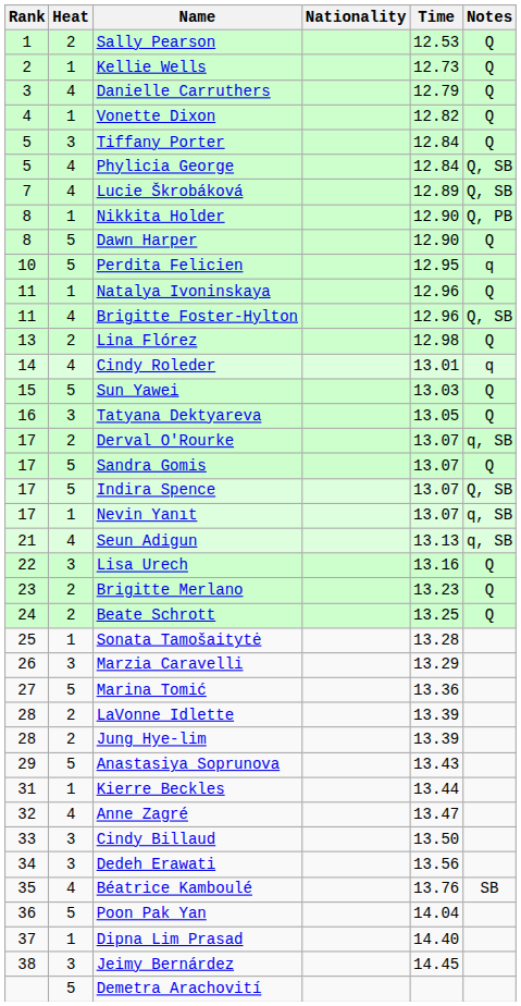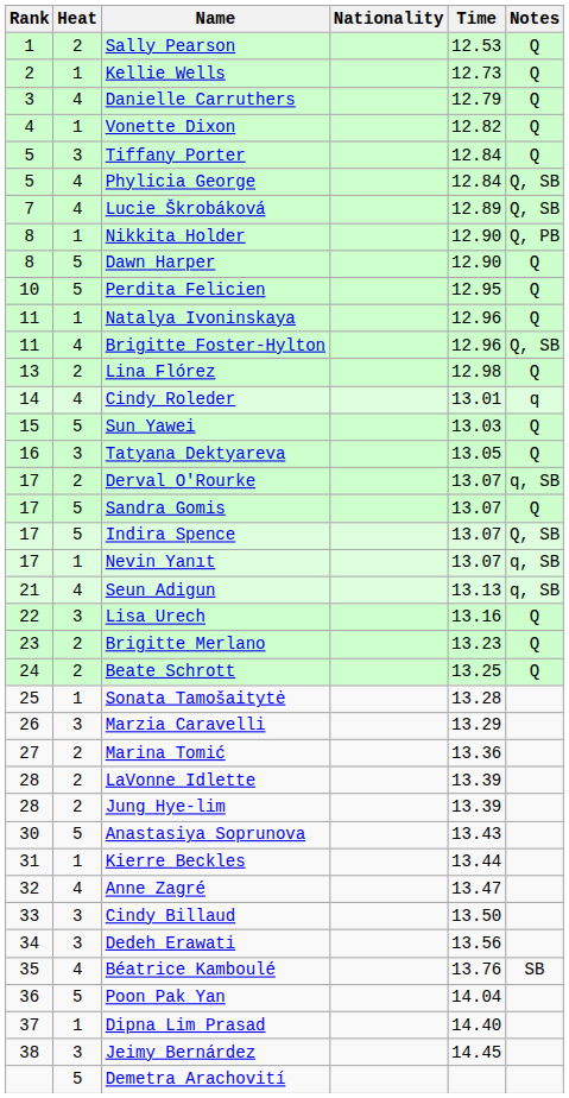 <table class="wikitable sortable" style="text-align:center">
 <tr>
 <th>Rank</th>
 <th>Heat</th>
 <th>Name</th>
 <th>Nationality</th>
 <th>Time</th>
 <th>Notes</th>
 </tr>
 <tr bgcolor=ccffcc>
 <td>1</td>
 <td>2</td>
 <td align=left><a href='#'>Sally Pearson</a></td>
 <td align=left></td>
 <td>12.53</td>
 <td>Q</td>
 </tr>
 <tr bgcolor=ccffcc>
 <td>2</td>
 <td>1</td>
 <td align=left><a href='#'>Kellie Wells</a></td>
 <td align=left></td>
 <td>12.73</td>
 <td>Q</td>
 </tr>
 <tr bgcolor=ccffcc>
 <td>3</td>
 <td>4</td>
 <td align=left><a href='#'>Danielle Carruthers</a></td>
 <td align=left></td>
 <td>12.79</td>
 <td>Q</td>
 </tr>
 <tr bgcolor=ccffcc>
 <td>4</td>
 <td>1</td>
 <td align=left><a href='#'>Vonette Dixon</a></td>
 <td align=left></td>
 <td>12.82</td>
 <td>Q</td>
 </tr>
 <tr bgcolor=ccffcc>
 <td>5</td>
 <td>3</td>
 <td align=left><a href='#'>Tiffany Porter</a></td>
 <td align=left></td>
 <td>12.84</td>
 <td>Q</td>
 </tr>
 <tr bgcolor=ccffcc>
 <td>5</td>
 <td>4</td>
 <td align=left><a href='#'>Phylicia George</a></td>
 <td align=left></td>
 <td>12.84</td>
 <td>Q, SB</td>
 </tr>
 <tr bgcolor=ccffcc>
 <td>7</td>
 <td>4</td>
 <td align=left><a href='#'>Lucie Škrobáková</a></td>
 <td align=left></td>
 <td>12.89</td>
 <td>Q, SB</td>
 </tr>
 <tr bgcolor=ccffcc>
 <td>8</td>
 <td>1</td>
 <td align=left><a href='#'>Nikkita Holder</a></td>
 <td align=left></td>
 <td>12.90</td>
 <td>Q, PB</td>
 </tr>
 <tr bgcolor=ccffcc>
 <td>8</td>
 <td>5</td>
 <td align=left><a href='#'>Dawn Harper</a></td>
 <td align=left></td>
 <td>12.90</td>
 <td>Q</td>
 </tr>
 <tr bgcolor=ccffcc>
 <td>10</td>
 <td>5</td>
 <td align=left><a href='#'>Perdita Felicien</a></td>
 <td align=left></td>
 <td>12.95</td>
-<td>q</td>
+<td>Q</td>
 </tr>
 <tr bgcolor=ccffcc>
 <td>11</td>
 <td>1</td>
 <td align=left><a href='#'>Natalya Ivoninskaya</a></td>
 <td align=left></td>
 <td>12.96</td>
 <td>Q</td>
 </tr>
 <tr bgcolor=ccffcc>
 <td>11</td>
 <td>4</td>
 <td align=left><a href='#'>Brigitte Foster-Hylton</a></td>
 <td align=left></td>
 <td>12.96</td>
 <td>Q, SB</td>
 </tr>
 <tr bgcolor=ccffcc>
 <td>13</td>
 <td>2</td>
 <td align=left><a href='#'>Lina Flórez</a></td>
 <td align=left></td>
 <td>12.98</td>
 <td>Q</td>
 </tr>
 <tr bgcolor=ddffdd>
 <td>14</td>
 <td>4</td>
 <td align=left><a href='#'>Cindy Roleder</a></td>
 <td align=left></td>
 <td>13.01</td>
 <td>q</td>
 </tr>
 <tr bgcolor=ccffcc>
 <td>15</td>
 <td>5</td>
 <td align=left><a href='#'>Sun Yawei</a></td>
 <td align=left></td>
 <td>13.03</td>
 <td>Q</td>
 </tr>
 <tr bgcolor=ccffcc>
 <td>16</td>
 <td>3</td>
 <td align=left><a href='#'>Tatyana Dektyareva</a></td>
 <td align=left></td>
 <td>13.05</td>
 <td>Q</td>
 </tr>
 <tr bgcolor=ccffcc>
 <td>17</td>
 <td>2</td>
 <td align=left><a href='#'>Derval O'Rourke</a></td>
 <td align=left></td>
 <td>13.07</td>
 <td>q, SB</td>
 </tr>
 <tr bgcolor=ccffcc>
 <td>17</td>
 <td>5</td>
 <td align=left><a href='#'>Sandra Gomis</a></td>
 <td align=left></td>
 <td>13.07</td>
 <td>Q</td>
 </tr>
 <tr bgcolor=ddffdd>
 <td>17</td>
 <td>5</td>
 <td align=left><a href='#'>Indira Spence</a></td>
 <td align=left></td>
 <td>13.07</td>
 <td>Q, SB</td>
 </tr>
 <tr bgcolor=ddffdd>
 <td>17</td>
 <td>1</td>
 <td align=left><a href='#'>Nevin Yanıt</a></td>
 <td align=left></td>
 <td>13.07</td>
 <td>q, SB</td>
 </tr>
 <tr bgcolor=ddffdd>
 <td>21</td>
 <td>4</td>
 <td align=left><a href='#'>Seun Adigun</a></td>
 <td align=left></td>
 <td>13.13</td>
 <td>q, SB</td>
 </tr>
 <tr bgcolor=ccffcc>
 <td>22</td>
 <td>3</td>
 <td align=left><a href='#'>Lisa Urech</a></td>
 <td align=left></td>
 <td>13.16</td>
 <td>Q</td>
 </tr>
 <tr bgcolor=ccffcc>
 <td>23</td>
 <td>2</td>
 <td align=left><a href='#'>Brigitte Merlano</a></td>
 <td align=left></td>
 <td>13.23</td>
 <td>Q</td>
 </tr>
 <tr bgcolor=ccffcc>
 <td>24</td>
 <td>2</td>
 <td align=left><a href='#'>Beate Schrott</a></td>
 <td align=left></td>
 <td>13.25</td>
 <td>Q</td>
 </tr>
 <tr>
 <td>25</td>
 <td>1</td>
 <td align=left><a href='#'>Sonata Tamošaitytė</a></td>
 <td align=left></td>
 <td>13.28</td>
 <td></td>
 </tr>
 <tr>
 <td>26</td>
 <td>3</td>
 <td align=left><a href='#'>Marzia Caravelli</a></td>
 <td align=left></td>
 <td>13.29</td>
 <td></td>
 </tr>
 <tr>
 <td>27</td>
-<td>5</td>
+<td>2</td>
 <td align=left><a href='#'>Marina Tomić</a></td>
 <td align=left></td>
 <td>13.36</td>
 <td></td>
 </tr>
 <tr>
 <td>28</td>
 <td>2</td>
 <td align=left><a href='#'>LaVonne Idlette</a></td>
 <td align=left></td>
 <td>13.39</td>
 <td></td>
 </tr>
 <tr>
 <td>28</td>
 <td>2</td>
 <td align=left><a href='#'>Jung Hye-lim</a></td>
 <td align=left></td>
 <td>13.39</td>
 <td></td>
 </tr>
 <tr>
-<td>29</td>
+<td>30</td>
 <td>5</td>
 <td align=left><a href='#'>Anastasiya Soprunova</a></td>
 <td align=left></td>
 <td>13.43</td>
 <td></td>
 </tr>
 <tr>
 <td>31</td>
 <td>1</td>
 <td align=left><a href='#'>Kierre Beckles</a></td>
 <td align=left></td>
 <td>13.44</td>
 <td></td>
 </tr>
 <tr>
 <td>32</td>
 <td>4</td>
 <td align=left><a href='#'>Anne Zagré</a></td>
 <td align=left></td>
 <td>13.47</td>
 <td></td>
 </tr>
 <tr>
 <td>33</td>
 <td>3</td>
 <td align=left><a href='#'>Cindy Billaud</a></td>
 <td align=left></td>
 <td>13.50</td>
 <td></td>
 </tr>
 <tr>
 <td>34</td>
 <td>3</td>
 <td align=left><a href='#'>Dedeh Erawati</a></td>
 <td align=left></td>
 <td>13.56</td>
 <td></td>
 </tr>
 <tr>
 <td>35</td>
 <td>4</td>
 <td align=left><a href='#'>Béatrice Kamboulé</a></td>
 <td align=left></td>
 <td>13.76</td>
 <td>SB</td>
 </tr>
 <tr>
 <td>36</td>
 <td>5</td>
 <td align=left><a href='#'>Poon Pak Yan</a></td>
 <td align=left></td>
 <td>14.04</td>
 <td></td>
 </tr>
 <tr>
 <td>37</td>
 <td>1</td>
 <td align=left><a href='#'>Dipna Lim Prasad</a></td>
 <td align=left></td>
 <td>14.40</td>
 <td></td>
 </tr>
 <tr>
 <td>38</td>
 <td>3</td>
 <td align=left><a href='#'>Jeimy Bernárdez</a></td>
 <td align=left></td>
 <td>14.45</td>
 <td></td>
 </tr>
 <tr>
 <td></td>
 <td>5</td>
 <td align=left><a href='#'>Demetra Arachovití</a></td>
 <td align=left></td>
 <td></td>
 <td></td>
 </tr>
 </table>
